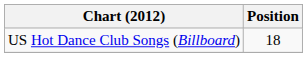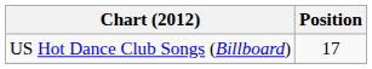 <table class="wikitable sortable">
 <tr>
 <th scope="col">Chart (2012)</th>
 <th scope="col">Position</th>
 </tr>
 <tr>
 <td>US <a href='#'>Hot Dance Club Songs</a> (<a href='#'><em>Billboard</em></a>)</td>
-<td align="center">18</td>
+<td align="center">17</td>
 </tr>
 <tr>
 </tr>
 </table>
